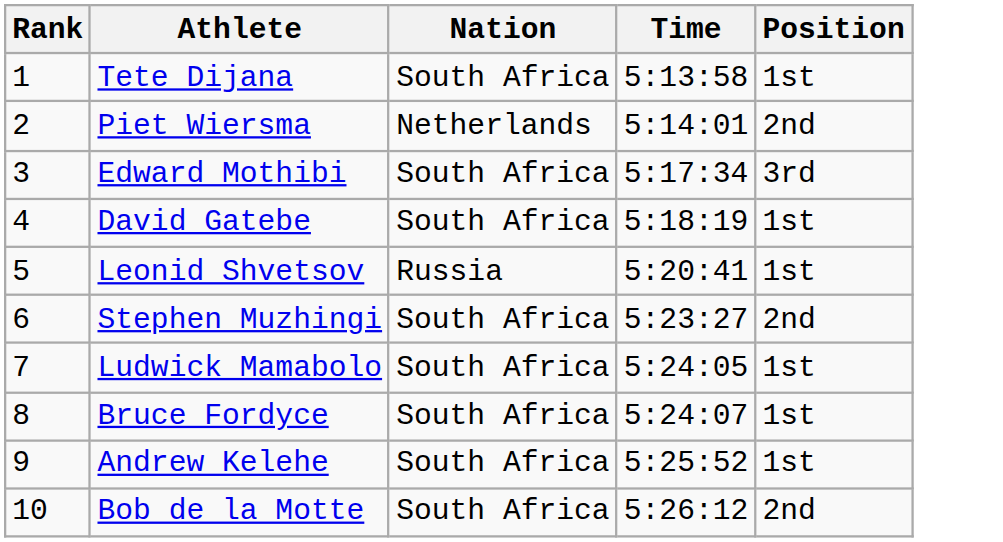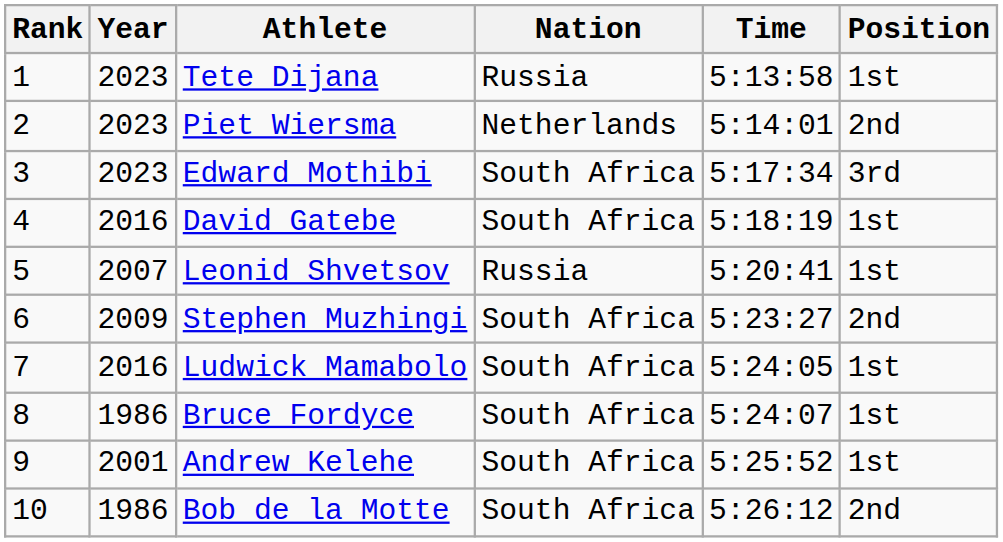 <table class="wikitable sortable">
 <tr>
 <th>Rank</th>
+<th>Year</th>
 <th>Athlete</th>
 <th>Nation</th>
 <th>Time</th>
 <th>Position</th>
 </tr>
 <tr>
 <td>1</td>
+<td>2023</td>
 <td><a href='#'>Tete Dijana</a></td>
-<td> South Africa</td>
+<td> Russia</td>
 <td>5:13:58</td>
 <td>1st</td>
 </tr>
 <tr>
 <td>2</td>
+<td>2023</td>
 <td><a href='#'>Piet Wiersma</a></td>
 <td> Netherlands</td>
 <td>5:14:01</td>
 <td>2nd</td>
 </tr>
 <tr>
 <td>3</td>
+<td>2023</td>
 <td><a href='#'>Edward Mothibi</a></td>
 <td> South Africa</td>
 <td>5:17:34</td>
 <td>3rd</td>
 </tr>
 <tr>
 <td>4</td>
+<td>2016</td>
 <td><a href='#'>David Gatebe</a></td>
 <td> South Africa</td>
 <td>5:18:19</td>
 <td>1st</td>
 </tr>
 <tr>
 <td>5</td>
+<td>2007</td>
 <td><a href='#'>Leonid Shvetsov</a></td>
 <td> Russia</td>
 <td>5:20:41</td>
 <td>1st</td>
 </tr>
 <tr>
 <td>6</td>
+<td>2009</td>
 <td><a href='#'>Stephen Muzhingi</a></td>
 <td> South Africa</td>
 <td>5:23:27</td>
 <td>2nd</td>
 </tr>
 <tr>
 <td>7</td>
+<td>2016</td>
 <td><a href='#'>Ludwick Mamabolo</a></td>
 <td> South Africa</td>
 <td>5:24:05</td>
 <td>1st</td>
 </tr>
 <tr>
 <td>8</td>
+<td>1986</td>
 <td><a href='#'>Bruce Fordyce</a></td>
 <td> South Africa</td>
 <td>5:24:07</td>
 <td>1st</td>
 </tr>
 <tr>
 <td>9</td>
+<td>2001</td>
 <td><a href='#'>Andrew Kelehe</a></td>
 <td> South Africa</td>
 <td>5:25:52</td>
 <td>1st</td>
 </tr>
 <tr>
 <td>10</td>
+<td>1986</td>
 <td><a href='#'>Bob de la Motte</a></td>
 <td> South Africa</td>
 <td>5:26:12</td>
 <td>2nd</td>
 </tr>
 </table>
